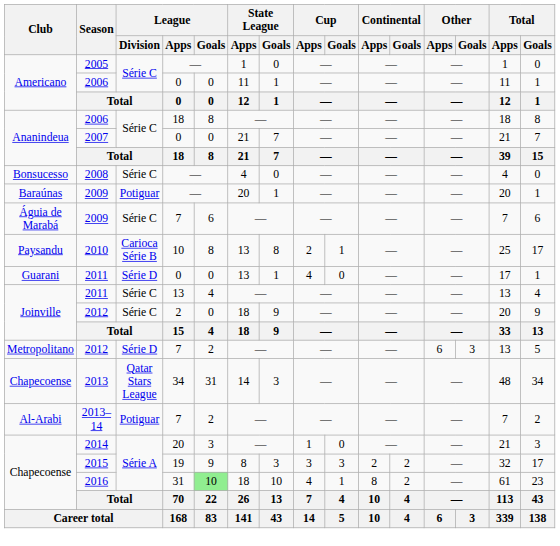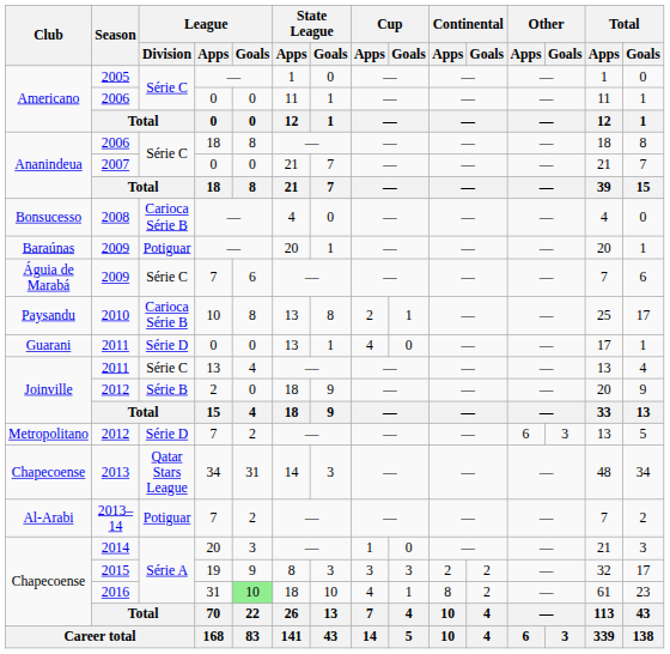 <table class="wikitable" style="text-align:center">
 <tr>
 <th rowspan="2">Club</th>
 <th rowspan="2">Season</th>
 <th colspan="3">League</th>
 <th colspan="2">State League</th>
 <th colspan="2">Cup</th>
 <th colspan="2">Continental</th>
 <th colspan="2">Other</th>
 <th colspan="2">Total</th>
 </tr>
 <tr>
 <th>Division</th>
 <th>Apps</th>
 <th>Goals</th>
 <th>Apps</th>
 <th>Goals</th>
 <th>Apps</th>
 <th>Goals</th>
 <th>Apps</th>
 <th>Goals</th>
 <th>Apps</th>
 <th>Goals</th>
 <th>Apps</th>
 <th>Goals</th>
 </tr>
 <tr>
 <td rowspan="3"><a href='#'>Americano</a></td>
 <td><a href='#'>2005</a></td>
 <td rowspan="2"><a href='#'>Série C</a></td>
 <td colspan="2">—</td>
 <td>1</td>
 <td>0</td>
 <td colspan="2">—</td>
 <td colspan="2">—</td>
 <td colspan="2">—</td>
 <td>1</td>
 <td>0</td>
 </tr>
 <tr>
 <td><a href='#'>2006</a></td>
 <td>0</td>
 <td>0</td>
 <td>11</td>
 <td>1</td>
 <td colspan="2">—</td>
 <td colspan="2">—</td>
 <td colspan="2">—</td>
 <td>11</td>
 <td>1</td>
 </tr>
 <tr>
 <th colspan="2">Total</th>
 <th>0</th>
 <th>0</th>
 <th>12</th>
 <th>1</th>
 <th colspan="2">—</th>
 <th colspan="2">—</th>
 <th colspan="2">—</th>
 <th>12</th>
 <th>1</th>
 </tr>
 <tr>
 <td rowspan="3"><a href='#'>Ananindeua</a></td>
 <td><a href='#'>2006</a></td>
 <td rowspan="2">Série C</td>
 <td>18</td>
 <td>8</td>
 <td colspan="2">—</td>
 <td colspan="2">—</td>
 <td colspan="2">—</td>
 <td colspan="2">—</td>
 <td>18</td>
 <td>8</td>
 </tr>
 <tr>
 <td><a href='#'>2007</a></td>
 <td>0</td>
 <td>0</td>
 <td>21</td>
 <td>7</td>
 <td colspan="2">—</td>
 <td colspan="2">—</td>
 <td colspan="2">—</td>
 <td>21</td>
 <td>7</td>
 </tr>
 <tr>
 <th colspan="2">Total</th>
 <th>18</th>
 <th>8</th>
 <th>21</th>
 <th>7</th>
 <th colspan="2">—</th>
 <th colspan="2">—</th>
 <th colspan="2">—</th>
 <th>39</th>
 <th>15</th>
 </tr>
 <tr>
 <td><a href='#'>Bonsucesso</a></td>
 <td><a href='#'>2008</a></td>
-<td>Série C</td>
+<td><a href='#'>Carioca Série B</a></td>
 <td colspan="2">—</td>
 <td>4</td>
 <td>0</td>
 <td colspan="2">—</td>
 <td colspan="2">—</td>
 <td colspan="2">—</td>
 <td>4</td>
 <td>0</td>
 </tr>
 <tr>
 <td><a href='#'>Baraúnas</a></td>
 <td><a href='#'>2009</a></td>
 <td><a href='#'>Potiguar</a></td>
 <td colspan="2">—</td>
 <td>20</td>
 <td>1</td>
 <td colspan="2">—</td>
 <td colspan="2">—</td>
 <td colspan="2">—</td>
 <td>20</td>
 <td>1</td>
 </tr>
 <tr>
 <td><a href='#'>Águia de Marabá</a></td>
 <td><a href='#'>2009</a></td>
 <td>Série C</td>
 <td>7</td>
 <td>6</td>
 <td colspan="2">—</td>
 <td colspan="2">—</td>
 <td colspan="2">—</td>
 <td colspan="2">—</td>
 <td>7</td>
 <td>6</td>
 </tr>
 <tr>
 <td><a href='#'>Paysandu</a></td>
 <td><a href='#'>2010</a></td>
 <td><a href='#'>Carioca Série B</a></td>
 <td>10</td>
 <td>8</td>
 <td>13</td>
 <td>8</td>
 <td>2</td>
 <td>1</td>
 <td colspan="2">—</td>
 <td colspan="2">—</td>
 <td>25</td>
 <td>17</td>
 </tr>
 <tr>
 <td><a href='#'>Guarani</a></td>
 <td><a href='#'>2011</a></td>
 <td><a href='#'>Série D</a></td>
 <td>0</td>
 <td>0</td>
 <td>13</td>
 <td>1</td>
 <td>4</td>
 <td>0</td>
 <td colspan="2">—</td>
 <td colspan="2">—</td>
 <td>17</td>
 <td>1</td>
 </tr>
 <tr>
 <td rowspan="3"><a href='#'>Joinville</a></td>
 <td><a href='#'>2011</a></td>
 <td>Série C</td>
 <td>13</td>
 <td>4</td>
 <td colspan="2">—</td>
 <td colspan="2">—</td>
 <td colspan="2">—</td>
 <td colspan="2">—</td>
 <td>13</td>
 <td>4</td>
 </tr>
 <tr>
 <td><a href='#'>2012</a></td>
-<td>Série C</td>
+<td><a href='#'>Série B</a></td>
 <td>2</td>
 <td>0</td>
 <td>18</td>
 <td>9</td>
 <td colspan="2">—</td>
 <td colspan="2">—</td>
 <td colspan="2">—</td>
 <td>20</td>
 <td>9</td>
 </tr>
 <tr>
 <th colspan="2">Total</th>
 <th>15</th>
 <th>4</th>
 <th>18</th>
 <th>9</th>
 <th colspan="2">—</th>
 <th colspan="2">—</th>
 <th colspan="2">—</th>
 <th>33</th>
 <th>13</th>
 </tr>
 <tr>
 <td><a href='#'>Metropolitano</a></td>
 <td><a href='#'>2012</a></td>
 <td><a href='#'>Série D</a></td>
 <td>7</td>
 <td>2</td>
 <td colspan="2">—</td>
 <td colspan="2">—</td>
 <td colspan="2">—</td>
 <td>6</td>
 <td>3</td>
 <td>13</td>
 <td>5</td>
 </tr>
 <tr>
 <td><a href='#'>Chapecoense</a></td>
 <td><a href='#'>2013</a></td>
 <td><a href='#'>Qatar Stars League</a></td>
 <td>34</td>
 <td>31</td>
 <td>14</td>
 <td>3</td>
 <td colspan="2">—</td>
 <td colspan="2">—</td>
 <td colspan="2">—</td>
 <td>48</td>
 <td>34</td>
 </tr>
 <tr>
 <td><a href='#'>Al-Arabi</a></td>
 <td><a href='#'>2013–14</a></td>
 <td><a href='#'>Potiguar</a></td>
 <td>7</td>
 <td>2</td>
 <td colspan="2">—</td>
 <td colspan="2">—</td>
 <td colspan="2">—</td>
 <td colspan="2">—</td>
 <td>7</td>
 <td>2</td>
 </tr>
 <tr>
 <td rowspan="4">Chapecoense</td>
 <td><a href='#'>2014</a></td>
 <td rowspan="3"><a href='#'>Série A</a></td>
 <td>20</td>
 <td>3</td>
 <td colspan="2">—</td>
 <td>1</td>
 <td>0</td>
 <td colspan="2">—</td>
 <td colspan="2">—</td>
 <td>21</td>
 <td>3</td>
 </tr>
 <tr>
 <td><a href='#'>2015</a></td>
 <td>19</td>
 <td>9</td>
 <td>8</td>
 <td>3</td>
 <td>3</td>
 <td>3</td>
 <td>2</td>
 <td>2</td>
 <td colspan="2">—</td>
 <td>32</td>
 <td>17</td>
 </tr>
 <tr>
 <td><a href='#'>2016</a></td>
 <td>31</td>
 <td style="background: lightgreen;">10</td>
 <td>18</td>
 <td>10</td>
 <td>4</td>
 <td>1</td>
 <td>8</td>
 <td>2</td>
 <td colspan="2">—</td>
 <td>61</td>
 <td>23</td>
 </tr>
 <tr>
 <th colspan="2">Total</th>
 <th>70</th>
 <th>22</th>
 <th>26</th>
 <th>13</th>
 <th>7</th>
 <th>4</th>
 <th>10</th>
 <th>4</th>
 <th colspan="2">—</th>
 <th>113</th>
 <th>43</th>
 </tr>
 <tr>
 <th colspan="3">Career total</th>
 <th>168</th>
 <th>83</th>
 <th>141</th>
 <th>43</th>
 <th>14</th>
 <th>5</th>
 <th>10</th>
 <th>4</th>
 <th>6</th>
 <th>3</th>
 <th>339</th>
 <th>138</th>
 </tr>
 </table>
